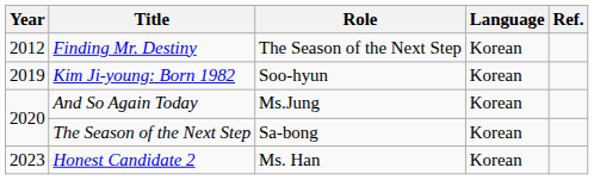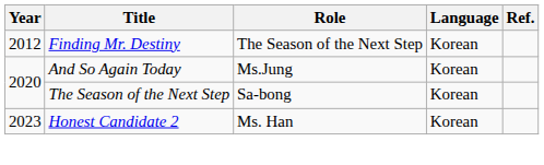 <table class="wikitable">
 <tr>
 <th>Year</th>
 <th>Title</th>
 <th>Role</th>
 <th>Language</th>
 <th>Ref.</th>
 </tr>
 <tr>
 <td>2012</td>
 <td><em><a href='#'>Finding Mr. Destiny</a></em></td>
 <td>The Season of the Next Step</td>
-<td>Korean</td>
-<td></td>
-</tr>
-<tr>
-<td>2019</td>
-<td><em><a href='#'>Kim Ji-young: Born 1982</a></em></td>
-<td>Soo-hyun</td>
 <td>Korean</td>
 <td></td>
 </tr>
 <tr>
 <td rowspan=2>2020</td>
 <td><em>And So Again Today</em></td>
 <td>Ms.Jung</td>
 <td>Korean</td>
 <td></td>
 </tr>
 <tr>
 <td><em>The Season of the Next Step</em></td>
 <td>Sa-bong</td>
 <td>Korean</td>
 <td></td>
 </tr>
 <tr>
 <td>2023</td>
 <td><em><a href='#'>Honest Candidate 2</a></em></td>
 <td>Ms. Han</td>
 <td>Korean</td>
 <td></td>
 </tr>
 </table>
